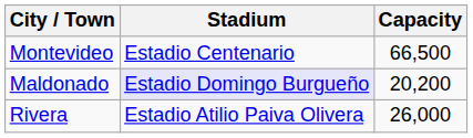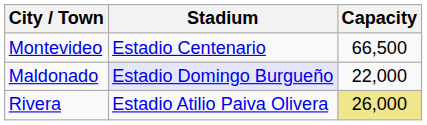 <table class="wikitable sortable">
 <tr>
 <th>City / Town</th>
 <th>Stadium</th>
 <th>Capacity</th>
 </tr>
 <tr>
 <td><a href='#'>Montevideo</a></td>
 <td><a href='#'>Estadio Centenario</a></td>
 <td style="text-align: center;">66,500</td>
 </tr>
 <tr>
 <td><a href='#'>Maldonado</a></td>
 <td style="background: lavender;"><a href='#'>Estadio Domingo Burgueño</a></td>
-<td style="text-align: center;">20,200</td>
+<td style="text-align: center;">22,000</td>
 </tr>
 <tr>
 <td><a href='#'>Rivera</a></td>
 <td><a href='#'>Estadio Atilio Paiva Olivera</a></td>
-<td style="text-align: center;">26,000</td>
+<td style="background: khaki; text-align: center;">26,000</td>
 </tr>
 </table>
